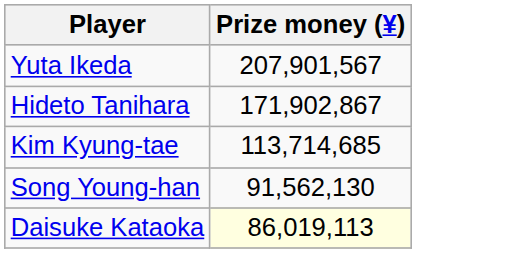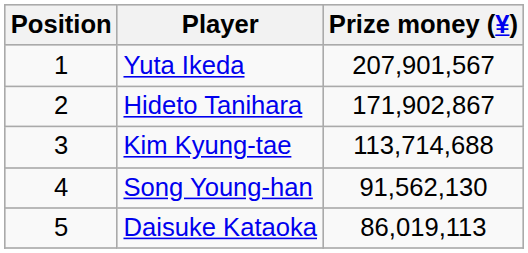 <table class="wikitable">
 <tr>
+<th>Position</th>
 <th>Player</th>
 <th>Prize money (<a href='#'>¥</a>)</th>
 </tr>
 <tr>
+<td align=center>1</td>
 <td> <a href='#'>Yuta Ikeda</a></td>
 <td align=center>207,901,567</td>
 </tr>
 <tr>
+<td align=center>2</td>
 <td> <a href='#'>Hideto Tanihara</a></td>
 <td align=center>171,902,867</td>
 </tr>
 <tr>
+<td align=center>3</td>
 <td> <a href='#'>Kim Kyung-tae</a></td>
-<td align=center>113,714,685</td>
+<td align=center>113,714,688</td>
 </tr>
 <tr>
+<td align=center>4</td>
 <td> <a href='#'>Song Young-han</a></td>
 <td align=center>91,562,130</td>
 </tr>
 <tr>
+<td align=center>5</td>
 <td> <a href='#'>Daisuke Kataoka</a></td>
-<td align=center style="background: lightyellow;">86,019,113</td>
+<td align=center>86,019,113</td>
 </tr>
 </table>
